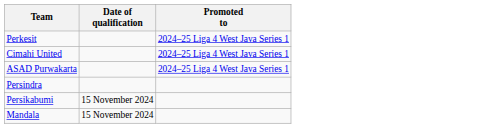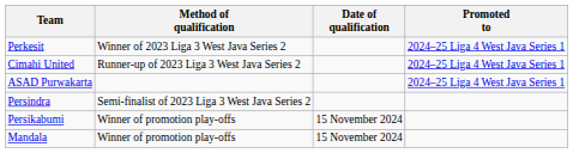 <table class="wikitable sortable" style="text-align: left;font-size:90%;">
 <tr>
 <th>Team</th>
+<th>Method of <br> qualification</th>
 <th>Date of <br> qualification</th>
 <th>Promoted <br> to<br></th>
 </tr>
 <tr>
 <td><a href='#'>Perkesit</a></td>
+<td {{Sort>Winner of 2023 Liga 3 West Java Series 2</td>
 <td></td>
 <td><a href='#'>2024–25 Liga 4 West Java Series 1</a></td>
 </tr>
 <tr>
 <td><a href='#'>Cimahi United</a></td>
+<td {{Sort>Runner-up of 2023 Liga 3 West Java Series 2</td>
 <td></td>
 <td><a href='#'>2024–25 Liga 4 West Java Series 1</a></td>
 </tr>
 <tr>
 <td><a href='#'>ASAD Purwakarta</a></td>
 <td></td>
+<td></td>
 <td><a href='#'>2024–25 Liga 4 West Java Series 1</a></td>
 </tr>
 <tr>
 <td><a href='#'>Persindra</a></td>
+<td {{Sort>Semi-finalist of 2023 Liga 3 West Java Series 2</td>
 <td></td>
 <td></td>
 </tr>
 <tr>
 <td><a href='#'>Persikabumi</a></td>
+<td {{Sort>Winner of promotion play-offs</td>
 <td {{Sort>15 November 2024</td>
 <td></td>
 </tr>
 <tr>
 <td><a href='#'>Mandala</a></td>
+<td {{Sort>Winner of promotion play-offs</td>
 <td {{Sort>15 November 2024</td>
 <td></td>
 </tr>
 </table>
